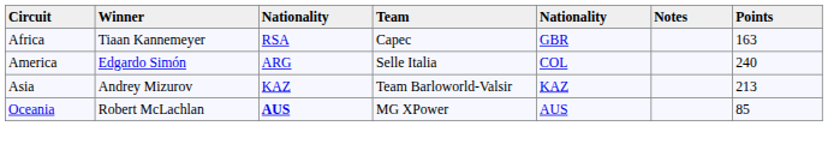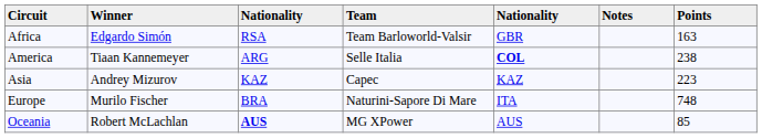 <table width="100%" bgcolor="#f7f8ff" cellpadding="3" cellspacing="0" border="1" style="font-size: 95%; border: gray solid 1px; border-collapse: collapse;">
 <tr bgcolor="#efefef">
 <td width="11%"><strong>Circuit</strong></td>
 <td width="20%"><strong>Winner</strong></td>
 <td width="14%"><strong>Nationality</strong></td>
 <td width="20%"><strong>Team</strong></td>
 <td width="14%"><strong>Nationality</strong></td>
 <td width="10 "><strong>Notes</strong></td>
 <td width="11%"><strong>Points</strong></td>
 </tr>
 <tr>
 <td>Africa</td>
-<td>Tiaan Kannemeyer</td>
+<td><a href='#'>Edgardo Simón</a></td>
 <td><a href='#'>RSA</a></td>
-<td>Capec</td>
+<td>Team Barloworld-Valsir</td>
 <td><a href='#'>GBR</a></td>
 <td></td>
 <td>163</td>
 </tr>
 <tr>
 <td>America</td>
-<td><a href='#'>Edgardo Simón</a></td>
+<td>Tiaan Kannemeyer</td>
 <td><a href='#'>ARG</a></td>
 <td>Selle Italia</td>
-<td><a href='#'>COL</a></td>
+<td><strong><a href='#'>COL</a></strong></td>
 <td></td>
-<td>240</td>
+<td>238</td>
 </tr>
 <tr>
 <td>Asia</td>
 <td>Andrey Mizurov</td>
 <td><a href='#'>KAZ</a></td>
-<td>Team Barloworld-Valsir</td>
+<td>Capec</td>
 <td><a href='#'>KAZ</a></td>
 <td></td>
-<td>213</td>
+<td>223</td>
+</tr>
+<tr>
+<td>Europe</td>
+<td>Murilo Fischer</td>
+<td><a href='#'>BRA</a></td>
+<td>Naturini-Sapore Di Mare</td>
+<td><a href='#'>ITA</a></td>
+<td></td>
+<td>748</td>
 </tr>
 <tr>
 <td><a href='#'>Oceania</a></td>
 <td>Robert McLachlan</td>
 <td><strong><a href='#'>AUS</a></strong></td>
 <td>MG XPower</td>
 <td><a href='#'>AUS</a></td>
 <td></td>
 <td>85</td>
 </tr>
 </table>
